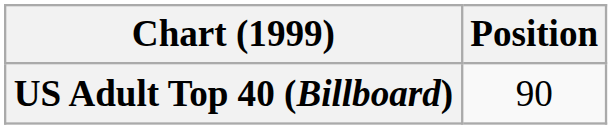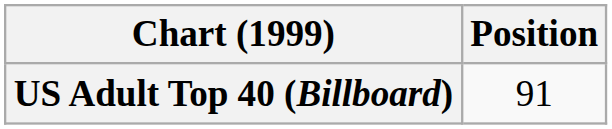 <table class="wikitable plainrowheaders" style="text-align:center">
 <tr>
 <th>Chart (1999)</th>
 <th>Position</th>
 </tr>
 <tr>
 <th scope="row">US Adult Top 40 (<em>Billboard</em>)</th>
-<td>90</td>
+<td>91</td>
 </tr>
 </table>
